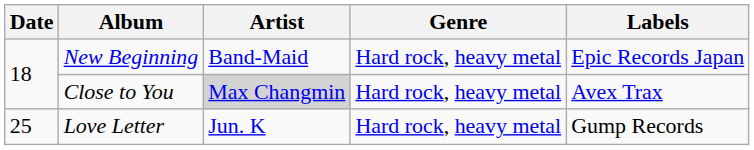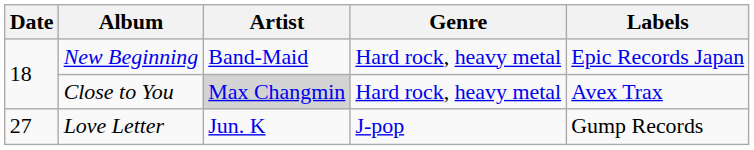 <table class="wikitable">
 <tr>
 <th>Date</th>
 <th>Album</th>
 <th>Artist</th>
 <th>Genre</th>
 <th>Labels</th>
 </tr>
 <tr>
 <td rowspan="2">18</td>
 <td><em><a href='#'>New Beginning</a></em></td>
 <td><a href='#'>Band-Maid</a></td>
 <td><a href='#'>Hard rock</a>, <a href='#'>heavy metal</a></td>
 <td><a href='#'>Epic Records Japan</a></td>
 </tr>
 <tr>
 <td><em>Close to You</em></td>
 <td style="background: lightgrey;"><a href='#'>Max Changmin</a></td>
 <td><a href='#'>Hard rock</a>, <a href='#'>heavy metal</a></td>
 <td><a href='#'>Avex Trax</a></td>
 </tr>
 <tr>
-<td>25</td>
+<td>27</td>
 <td><em>Love Letter</em></td>
 <td><a href='#'>Jun. K</a></td>
-<td><a href='#'>Hard rock</a>, <a href='#'>heavy metal</a></td>
+<td><a href='#'>J-pop</a></td>
 <td>Gump Records</td>
 </tr>
 </table>
